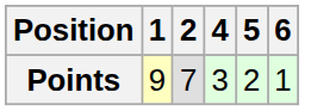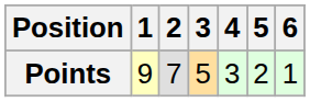 <table class="wikitable" style="font-size:90%;">
 <tr>
 <th>Position</th>
 <th>1</th>
 <th>2</th>
+<th>3</th>
 <th>4</th>
 <th>5</th>
 <th>6</th>
 </tr>
 <tr>
 <th>Points</th>
 <td style="background:#FFFFBF;">9</td>
 <td style="background:#DFDFDF;">7</td>
+<td style="background:#FFDF9F;">5</td>
 <td style="background:#DFFFDF;">3</td>
 <td style="background:#DFFFDF;">2</td>
 <td style="background:#DFFFDF;">1</td>
 </tr>
 </table>
